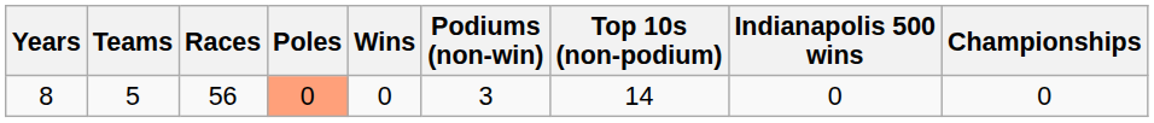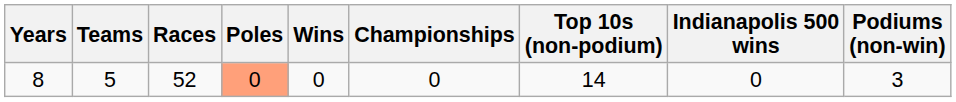 <table class="wikitable" style="text-align:center; font-size:95%">
 <tr>
 <th>Years</th>
 <th>Teams</th>
 <th>Races</th>
 <th>Poles</th>
 <th>Wins</th>
-<th>Podiums<br>(non-win)</th>
+<th>Championships</th>
 <th>Top 10s<br>(non-podium)</th>
 <th>Indianapolis 500<br> wins</th>
-<th>Championships</th>
+<th>Podiums<br>(non-win)</th>
 </tr>
 <tr>
 <td>8</td>
 <td>5</td>
-<td>56</td>
+<td>52</td>
 <td style="background: lightsalmon;">0</td>
 <td>0</td>
-<td>3</td>
+<td>0</td>
 <td>14</td>
 <td>0</td>
-<td>0</td>
+<td>3</td>
 </tr>
 </table>
